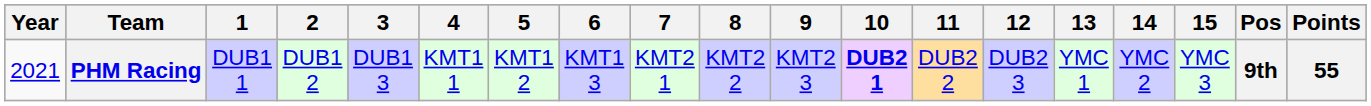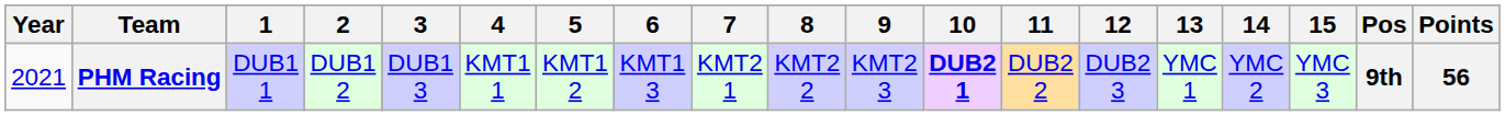 <table class="wikitable" style="text-align:center; font-size:85%;">
 <tr>
 <th>Year</th>
 <th>Team</th>
 <th>1</th>
 <th>2</th>
 <th>3</th>
 <th>4</th>
 <th>5</th>
 <th>6</th>
 <th>7</th>
 <th>8</th>
 <th>9</th>
 <th>10</th>
 <th>11</th>
 <th>12</th>
 <th>13</th>
 <th>14</th>
 <th>15</th>
 <th>Pos</th>
 <th>Points</th>
 </tr>
 <tr>
 <td><a href='#'>2021</a></td>
 <th nowrap><a href='#'>PHM Racing</a></th>
 <td style="background:#CFCFFF;"><a href='#'>DUB1<br>1</a><br></td>
 <td style="background:#DFFFDF;"><a href='#'>DUB1<br>2</a><br></td>
 <td style="background:#CFCFFF;"><a href='#'>DUB1<br>3</a><br></td>
 <td style="background:#DFFFDF;"><a href='#'>KMT1<br>1</a><br></td>
 <td style="background:#DFFFDF;"><a href='#'>KMT1<br>2</a><br></td>
 <td style="background:#CFCFFF;"><a href='#'>KMT1<br>3</a><br></td>
 <td style="background:#DFFFDF;"><a href='#'>KMT2<br>1</a><br></td>
 <td style="background:#CFCFFF;"><a href='#'>KMT2<br>2</a><br></td>
 <td style="background:#CFCFFF;"><a href='#'>KMT2<br>3</a><br></td>
 <td style="background:#EFCFFF;"><strong><a href='#'>DUB2<br>1</a><br></strong></td>
 <td style="background:#FFDF9F;"><a href='#'>DUB2<br>2</a><br></td>
 <td style="background:#CFCFFF;"><a href='#'>DUB2<br>3</a><br></td>
 <td style="background:#DFFFDF;"><a href='#'>YMC<br>1</a><br></td>
 <td style="background:#CFCFFF;"><a href='#'>YMC<br>2</a><br></td>
 <td style="background:#DFFFDF;"><a href='#'>YMC<br>3</a><br></td>
 <th>9th</th>
-<th>55</th>
+<th>56</th>
 </tr>
 </table>
